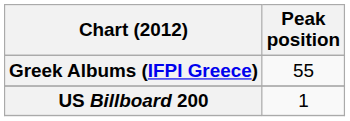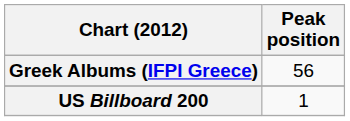 <table class="wikitable sortable plainrowheaders" style="text-align:center">
 <tr>
 <th scope="col">Chart (2012)</th>
 <th scope="col">Peak<br>position</th>
 </tr>
 <tr>
 </tr>
 <tr>
 </tr>
 <tr>
 </tr>
 <tr>
 </tr>
 <tr>
 <th scope="row">Greek Albums (<a href='#'>IFPI Greece</a>)</th>
-<td>55</td>
+<td>56</td>
 </tr>
 <tr>
 </tr>
 <tr>
 </tr>
 <tr>
 </tr>
 <tr>
 </tr>
 <tr>
 </tr>
 <tr>
 </tr>
 <tr>
 <th scope="row">US <em>Billboard</em> 200</th>
 <td>1</td>
 </tr>
 <tr>
 </tr>
 </table>
